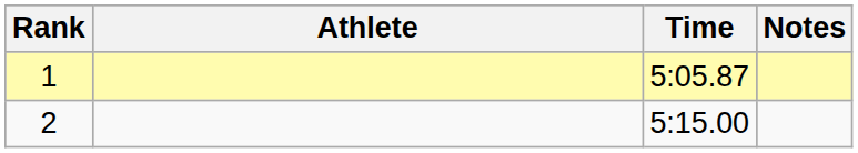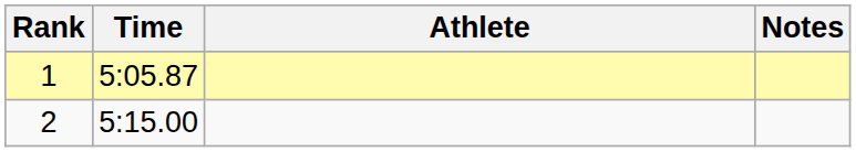 <table class="wikitable" style="text-align:center">
 <tr>
 <th>Rank</th>
+<th>Time</th>
 <th Style="width:18em">Athlete</th>
-<th>Time</th>
 <th>Notes</th>
 </tr>
 <tr style="width:10px; background:#fffcaf">
 <td>1</td>
+<td>5:05.87</td>
 <td style="text-align:left"></td>
-<td>5:05.87</td>
 <td></td>
 </tr>
 <tr>
 <td>2</td>
+<td>5:15.00</td>
 <td style="text-align:left"></td>
-<td>5:15.00</td>
 <td></td>
 </tr>
 </table>
